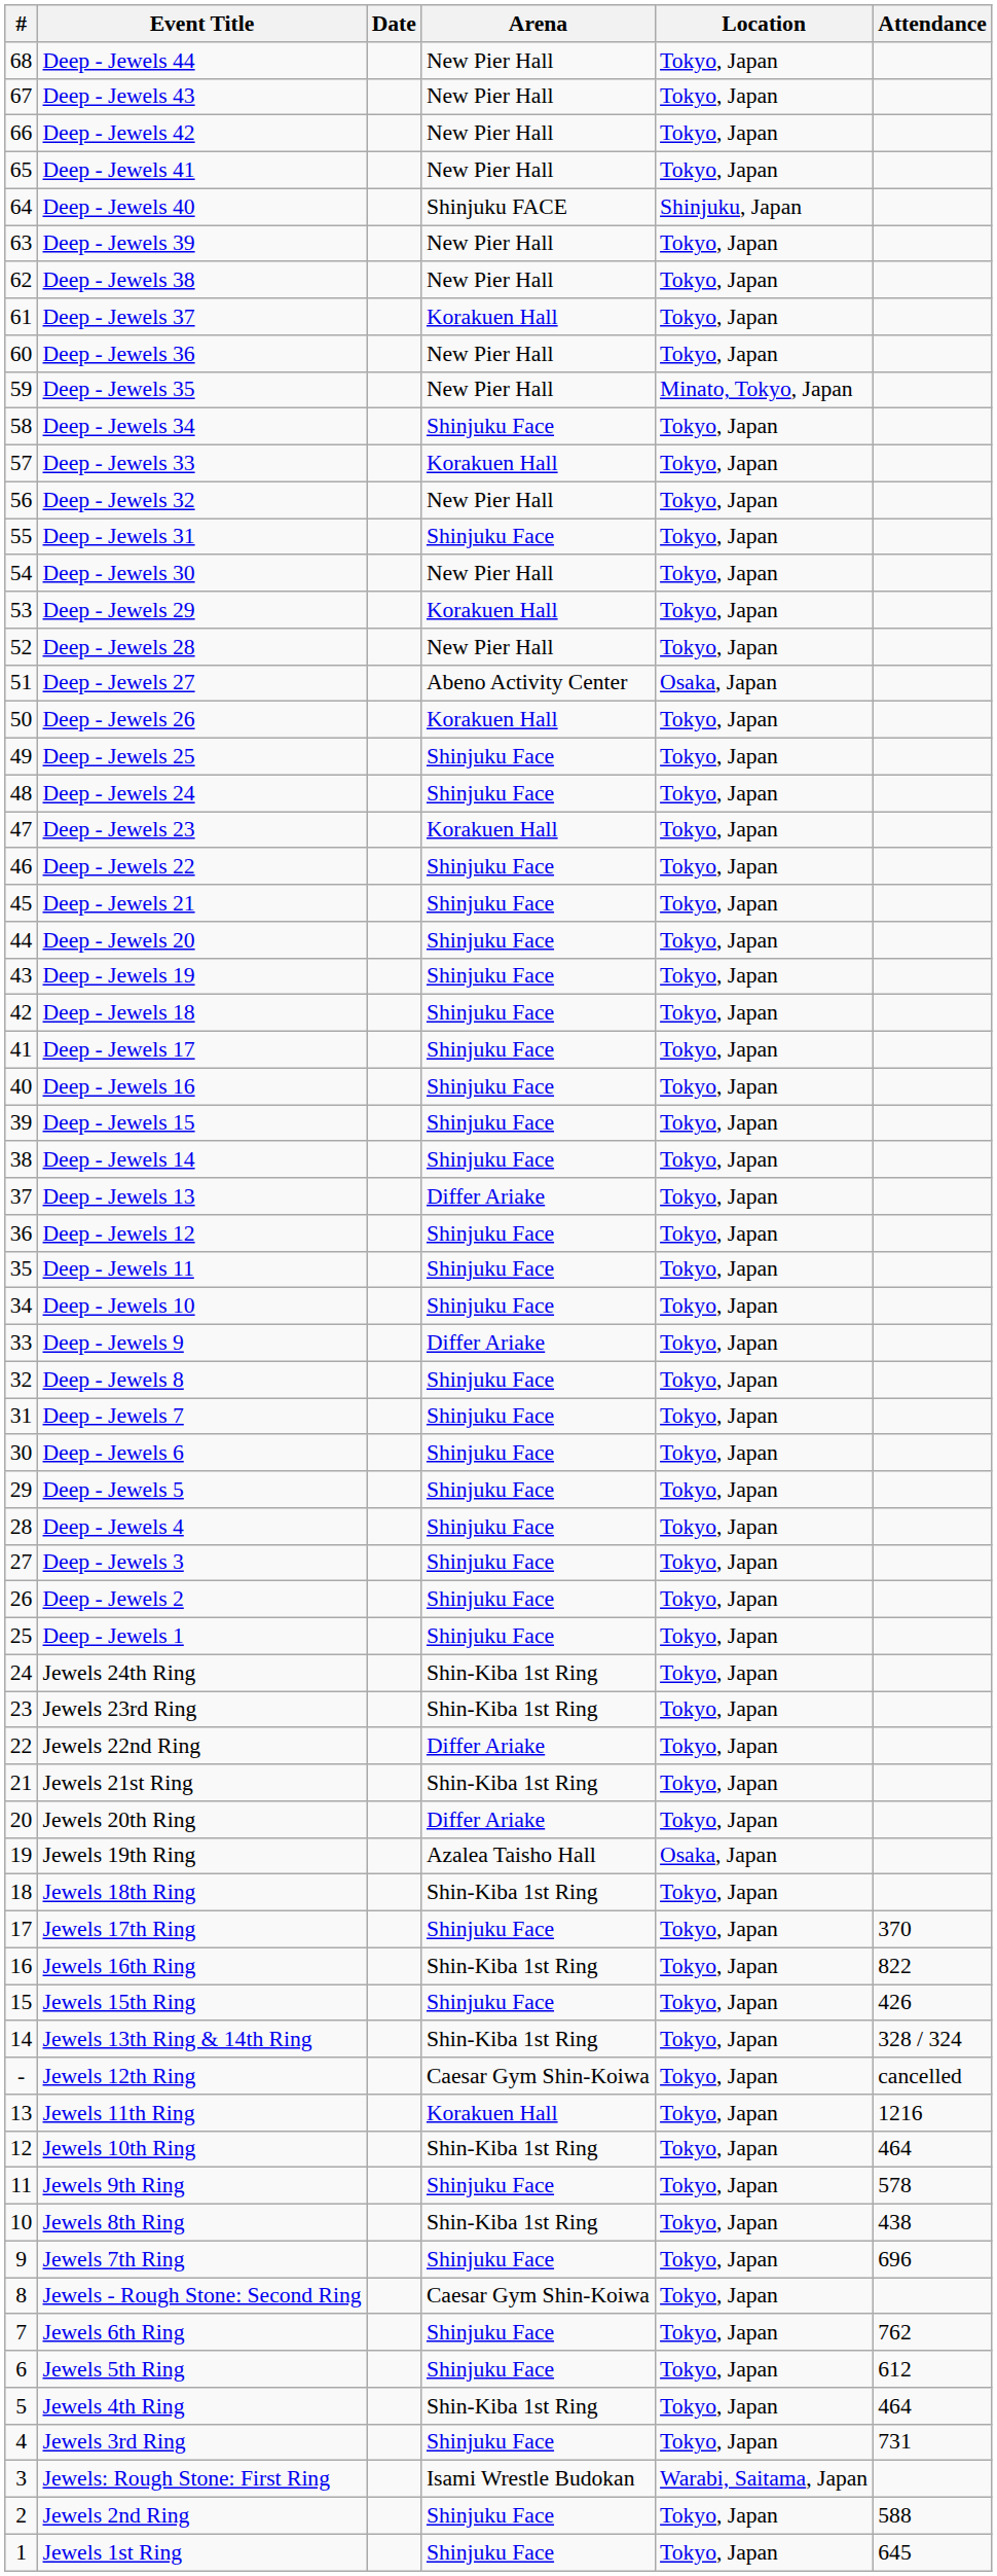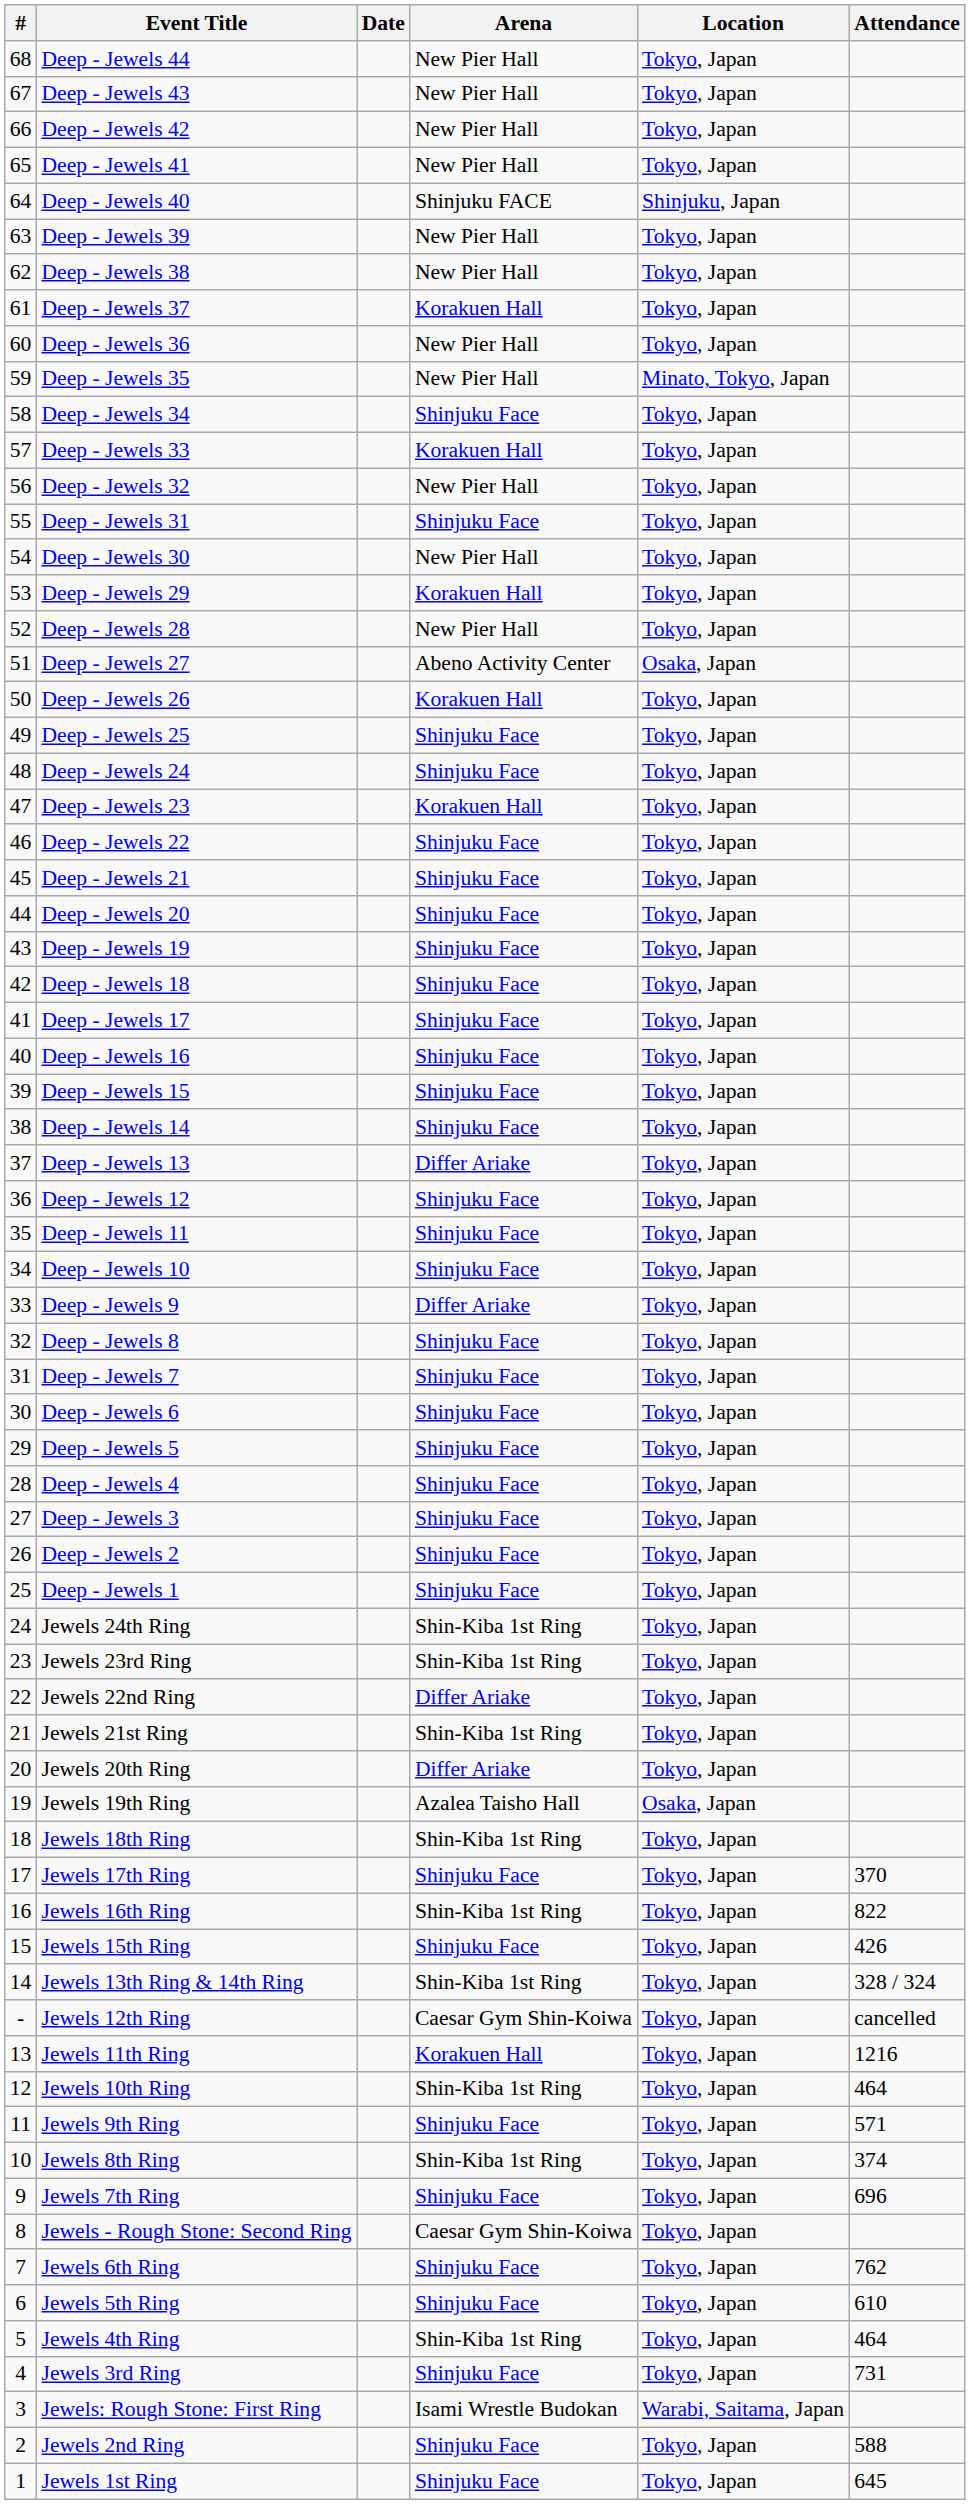 <table class="sortable wikitable succession-box" style="font-size:90%;">
 <tr>
 <th scope="col">#</th>
 <th scope="col">Event Title</th>
 <th scope="col">Date</th>
 <th scope="col">Arena</th>
 <th scope="col">Location</th>
 <th scope="col">Attendance</th>
 </tr>
 <tr>
 <td align=center>68</td>
 <td><a href='#'>Deep - Jewels 44</a></td>
 <td></td>
 <td>New Pier Hall</td>
 <td><a href='#'>Tokyo</a>, Japan</td>
 <td></td>
 </tr>
 <tr>
 <td align=center>67</td>
 <td><a href='#'>Deep - Jewels 43</a></td>
 <td></td>
 <td>New Pier Hall</td>
 <td><a href='#'>Tokyo</a>, Japan</td>
 <td></td>
 </tr>
 <tr>
 <td align=center>66</td>
 <td><a href='#'>Deep - Jewels 42</a></td>
 <td></td>
 <td>New Pier Hall</td>
 <td><a href='#'>Tokyo</a>, Japan</td>
 <td></td>
 </tr>
 <tr>
 <td align=center>65</td>
 <td><a href='#'>Deep - Jewels 41</a></td>
 <td></td>
 <td>New Pier Hall</td>
 <td><a href='#'>Tokyo</a>, Japan</td>
 <td></td>
 </tr>
 <tr>
 <td align=center>64</td>
 <td><a href='#'>Deep - Jewels 40</a></td>
 <td></td>
 <td>Shinjuku FACE</td>
 <td><a href='#'>Shinjuku</a>, Japan</td>
 <td></td>
 </tr>
 <tr>
 <td align=center>63</td>
 <td><a href='#'>Deep - Jewels 39</a></td>
 <td></td>
 <td>New Pier Hall</td>
 <td><a href='#'>Tokyo</a>, Japan</td>
 <td></td>
 </tr>
 <tr>
 <td align=center>62</td>
 <td><a href='#'>Deep - Jewels 38</a></td>
 <td></td>
 <td>New Pier Hall</td>
 <td><a href='#'>Tokyo</a>, Japan</td>
 <td></td>
 </tr>
 <tr>
 <td align=center>61</td>
 <td><a href='#'>Deep - Jewels 37</a></td>
 <td></td>
 <td><a href='#'>Korakuen Hall</a></td>
 <td><a href='#'>Tokyo</a>, Japan</td>
 <td></td>
 </tr>
 <tr>
 <td align=center>60</td>
 <td><a href='#'>Deep - Jewels 36</a></td>
 <td></td>
 <td>New Pier Hall</td>
 <td><a href='#'>Tokyo</a>, Japan</td>
 <td></td>
 </tr>
 <tr>
 <td align=center>59</td>
 <td><a href='#'>Deep - Jewels 35</a></td>
 <td></td>
 <td>New Pier Hall</td>
 <td><a href='#'>Minato, Tokyo</a>, Japan</td>
 <td></td>
 </tr>
 <tr>
 <td align=center>58</td>
 <td><a href='#'>Deep - Jewels 34</a></td>
 <td></td>
 <td><a href='#'>Shinjuku Face</a></td>
 <td><a href='#'>Tokyo</a>, Japan</td>
 <td></td>
 </tr>
 <tr>
 <td align=center>57</td>
 <td><a href='#'>Deep - Jewels 33</a></td>
 <td></td>
 <td><a href='#'>Korakuen Hall</a></td>
 <td><a href='#'>Tokyo</a>, Japan</td>
 <td></td>
 </tr>
 <tr>
 <td align=center>56</td>
 <td><a href='#'>Deep - Jewels 32</a></td>
 <td></td>
 <td>New Pier Hall</td>
 <td><a href='#'>Tokyo</a>, Japan</td>
 <td></td>
 </tr>
 <tr>
 <td align=center>55</td>
 <td><a href='#'>Deep - Jewels 31</a></td>
 <td></td>
 <td><a href='#'>Shinjuku Face</a></td>
 <td><a href='#'>Tokyo</a>, Japan</td>
 <td></td>
 </tr>
 <tr>
 <td align=center>54</td>
 <td><a href='#'>Deep - Jewels 30</a></td>
 <td></td>
 <td>New Pier Hall</td>
 <td><a href='#'>Tokyo</a>, Japan</td>
 <td></td>
 </tr>
 <tr>
 <td align=center>53</td>
 <td><a href='#'>Deep - Jewels 29</a></td>
 <td></td>
 <td><a href='#'>Korakuen Hall</a></td>
 <td><a href='#'>Tokyo</a>, Japan</td>
 <td></td>
 </tr>
 <tr>
 <td align=center>52</td>
 <td><a href='#'>Deep - Jewels 28</a></td>
 <td></td>
 <td>New Pier Hall</td>
 <td><a href='#'>Tokyo</a>, Japan</td>
 <td></td>
 </tr>
 <tr>
 <td align=center>51</td>
 <td><a href='#'>Deep - Jewels 27</a></td>
 <td></td>
 <td>Abeno Activity Center</td>
 <td><a href='#'>Osaka</a>, Japan</td>
 <td></td>
 </tr>
 <tr>
 <td align=center>50</td>
 <td><a href='#'>Deep - Jewels 26</a></td>
 <td></td>
 <td><a href='#'>Korakuen Hall</a></td>
 <td><a href='#'>Tokyo</a>, Japan</td>
 <td></td>
 </tr>
 <tr>
 <td align=center>49</td>
 <td><a href='#'>Deep - Jewels 25</a></td>
 <td></td>
 <td><a href='#'>Shinjuku Face</a></td>
 <td><a href='#'>Tokyo</a>, Japan</td>
 <td></td>
 </tr>
 <tr>
 <td align=center>48</td>
 <td><a href='#'>Deep - Jewels 24</a></td>
 <td></td>
 <td><a href='#'>Shinjuku Face</a></td>
 <td><a href='#'>Tokyo</a>, Japan</td>
 <td></td>
 </tr>
 <tr>
 <td align=center>47</td>
 <td><a href='#'>Deep - Jewels 23</a></td>
 <td></td>
 <td><a href='#'>Korakuen Hall</a></td>
 <td><a href='#'>Tokyo</a>, Japan</td>
 <td></td>
 </tr>
 <tr>
 <td align=center>46</td>
 <td><a href='#'>Deep - Jewels 22</a></td>
 <td></td>
 <td><a href='#'>Shinjuku Face</a></td>
 <td><a href='#'>Tokyo</a>, Japan</td>
 <td></td>
 </tr>
 <tr>
 <td align=center>45</td>
 <td><a href='#'>Deep - Jewels 21</a></td>
 <td></td>
 <td><a href='#'>Shinjuku Face</a></td>
 <td><a href='#'>Tokyo</a>, Japan</td>
 <td></td>
 </tr>
 <tr>
 <td align=center>44</td>
 <td><a href='#'>Deep - Jewels 20</a></td>
 <td></td>
 <td><a href='#'>Shinjuku Face</a></td>
 <td><a href='#'>Tokyo</a>, Japan</td>
 <td></td>
 </tr>
 <tr>
 <td align=center>43</td>
 <td><a href='#'>Deep - Jewels 19</a></td>
 <td></td>
 <td><a href='#'>Shinjuku Face</a></td>
 <td><a href='#'>Tokyo</a>, Japan</td>
 <td></td>
 </tr>
 <tr>
 <td align=center>42</td>
 <td><a href='#'>Deep - Jewels 18</a></td>
 <td></td>
 <td><a href='#'>Shinjuku Face</a></td>
 <td><a href='#'>Tokyo</a>, Japan</td>
 <td></td>
 </tr>
 <tr>
 <td align=center>41</td>
 <td><a href='#'>Deep - Jewels 17</a></td>
 <td></td>
 <td><a href='#'>Shinjuku Face</a></td>
 <td><a href='#'>Tokyo</a>, Japan</td>
 <td></td>
 </tr>
 <tr>
 <td align=center>40</td>
 <td><a href='#'>Deep - Jewels 16</a></td>
 <td></td>
 <td><a href='#'>Shinjuku Face</a></td>
 <td><a href='#'>Tokyo</a>, Japan</td>
 <td></td>
 </tr>
 <tr>
 <td align=center>39</td>
 <td><a href='#'>Deep - Jewels 15</a></td>
 <td></td>
 <td><a href='#'>Shinjuku Face</a></td>
 <td><a href='#'>Tokyo</a>, Japan</td>
 <td></td>
 </tr>
 <tr>
 <td align=center>38</td>
 <td><a href='#'>Deep - Jewels 14</a></td>
 <td></td>
 <td><a href='#'>Shinjuku Face</a></td>
 <td><a href='#'>Tokyo</a>, Japan</td>
 <td></td>
 </tr>
 <tr>
 <td align=center>37</td>
 <td><a href='#'>Deep - Jewels 13</a></td>
 <td></td>
 <td><a href='#'>Differ Ariake</a></td>
 <td><a href='#'>Tokyo</a>, Japan</td>
 <td></td>
 </tr>
 <tr>
 <td align=center>36</td>
 <td><a href='#'>Deep - Jewels 12</a></td>
 <td></td>
 <td><a href='#'>Shinjuku Face</a></td>
 <td><a href='#'>Tokyo</a>, Japan</td>
 <td></td>
 </tr>
 <tr>
 <td align=center>35</td>
 <td><a href='#'>Deep - Jewels 11</a></td>
 <td></td>
 <td><a href='#'>Shinjuku Face</a></td>
 <td><a href='#'>Tokyo</a>, Japan</td>
 <td></td>
 </tr>
 <tr>
 <td align=center>34</td>
 <td><a href='#'>Deep - Jewels 10</a></td>
 <td></td>
 <td><a href='#'>Shinjuku Face</a></td>
 <td><a href='#'>Tokyo</a>, Japan</td>
 <td></td>
 </tr>
 <tr>
 <td align=center>33</td>
 <td><a href='#'>Deep - Jewels 9</a></td>
 <td></td>
 <td><a href='#'>Differ Ariake</a></td>
 <td><a href='#'>Tokyo</a>, Japan</td>
 <td></td>
 </tr>
 <tr>
 <td align=center>32</td>
 <td><a href='#'>Deep - Jewels 8</a></td>
 <td></td>
 <td><a href='#'>Shinjuku Face</a></td>
 <td><a href='#'>Tokyo</a>, Japan</td>
 <td></td>
 </tr>
 <tr>
 <td align=center>31</td>
 <td><a href='#'>Deep - Jewels 7</a></td>
 <td></td>
 <td><a href='#'>Shinjuku Face</a></td>
 <td><a href='#'>Tokyo</a>, Japan</td>
 <td></td>
 </tr>
 <tr>
 <td align=center>30</td>
 <td><a href='#'>Deep - Jewels 6</a></td>
 <td></td>
 <td><a href='#'>Shinjuku Face</a></td>
 <td><a href='#'>Tokyo</a>, Japan</td>
 <td></td>
 </tr>
 <tr>
 <td align=center>29</td>
 <td><a href='#'>Deep - Jewels 5</a></td>
 <td></td>
 <td><a href='#'>Shinjuku Face</a></td>
 <td><a href='#'>Tokyo</a>, Japan</td>
 <td></td>
 </tr>
 <tr>
 <td align=center>28</td>
 <td><a href='#'>Deep - Jewels 4</a></td>
 <td></td>
 <td><a href='#'>Shinjuku Face</a></td>
 <td><a href='#'>Tokyo</a>, Japan</td>
 <td></td>
 </tr>
 <tr>
 <td align=center>27</td>
 <td><a href='#'>Deep - Jewels 3</a></td>
 <td></td>
 <td><a href='#'>Shinjuku Face</a></td>
 <td><a href='#'>Tokyo</a>, Japan</td>
 <td></td>
 </tr>
 <tr>
 <td align=center>26</td>
 <td><a href='#'>Deep - Jewels 2</a></td>
 <td></td>
 <td><a href='#'>Shinjuku Face</a></td>
 <td><a href='#'>Tokyo</a>, Japan</td>
 <td></td>
 </tr>
 <tr>
 <td align=center>25</td>
 <td><a href='#'>Deep - Jewels 1</a></td>
 <td></td>
 <td><a href='#'>Shinjuku Face</a></td>
 <td><a href='#'>Tokyo</a>, Japan</td>
 <td></td>
 </tr>
 <tr>
 <td align=center>24</td>
 <td>Jewels 24th Ring</td>
 <td></td>
 <td>Shin-Kiba 1st Ring</td>
 <td><a href='#'>Tokyo</a>, Japan</td>
 <td></td>
 </tr>
 <tr>
 <td align=center>23</td>
 <td>Jewels 23rd Ring</td>
 <td></td>
 <td>Shin-Kiba 1st Ring</td>
 <td><a href='#'>Tokyo</a>, Japan</td>
 <td></td>
 </tr>
 <tr>
 <td align=center>22</td>
 <td>Jewels 22nd Ring</td>
 <td></td>
 <td><a href='#'>Differ Ariake</a></td>
 <td><a href='#'>Tokyo</a>, Japan</td>
 <td></td>
 </tr>
 <tr>
 <td align=center>21</td>
 <td>Jewels 21st Ring</td>
 <td></td>
 <td>Shin-Kiba 1st Ring</td>
 <td><a href='#'>Tokyo</a>, Japan</td>
 <td></td>
 </tr>
 <tr>
 <td align=center>20</td>
 <td>Jewels 20th Ring</td>
 <td></td>
 <td><a href='#'>Differ Ariake</a></td>
 <td><a href='#'>Tokyo</a>, Japan</td>
 <td></td>
 </tr>
 <tr>
 <td align=center>19</td>
 <td>Jewels 19th Ring</td>
 <td></td>
 <td>Azalea Taisho Hall</td>
 <td><a href='#'>Osaka</a>, Japan</td>
 <td></td>
 </tr>
 <tr>
 <td align=center>18</td>
 <td><a href='#'>Jewels 18th Ring</a></td>
 <td></td>
 <td>Shin-Kiba 1st Ring</td>
 <td><a href='#'>Tokyo</a>, Japan</td>
 <td></td>
 </tr>
 <tr>
 <td align=center>17</td>
 <td><a href='#'>Jewels 17th Ring</a></td>
 <td></td>
 <td><a href='#'>Shinjuku Face</a></td>
 <td><a href='#'>Tokyo</a>, Japan</td>
 <td>370</td>
 </tr>
 <tr>
 <td align=center>16</td>
 <td><a href='#'>Jewels 16th Ring</a></td>
 <td></td>
 <td>Shin-Kiba 1st Ring</td>
 <td><a href='#'>Tokyo</a>, Japan</td>
 <td>822</td>
 </tr>
 <tr>
 <td align=center>15</td>
 <td><a href='#'>Jewels 15th Ring</a></td>
 <td></td>
 <td><a href='#'>Shinjuku Face</a></td>
 <td><a href='#'>Tokyo</a>, Japan</td>
 <td>426</td>
 </tr>
 <tr>
 <td align=center>14</td>
 <td><a href='#'>Jewels 13th Ring & 14th Ring</a></td>
 <td></td>
 <td>Shin-Kiba 1st Ring</td>
 <td><a href='#'>Tokyo</a>, Japan</td>
 <td>328 / 324</td>
 </tr>
 <tr>
 <td align=center>-</td>
 <td><a href='#'>Jewels 12th Ring</a></td>
 <td></td>
 <td>Caesar Gym Shin-Koiwa</td>
 <td><a href='#'>Tokyo</a>, Japan</td>
 <td>cancelled</td>
 </tr>
 <tr>
 <td align=center>13</td>
 <td><a href='#'>Jewels 11th Ring</a></td>
 <td></td>
 <td><a href='#'>Korakuen Hall</a></td>
 <td><a href='#'>Tokyo</a>, Japan</td>
 <td>1216</td>
 </tr>
 <tr>
 <td align=center>12</td>
 <td><a href='#'>Jewels 10th Ring</a></td>
 <td></td>
 <td>Shin-Kiba 1st Ring</td>
 <td><a href='#'>Tokyo</a>, Japan</td>
 <td>464</td>
 </tr>
 <tr>
 <td align=center>11</td>
 <td><a href='#'>Jewels 9th Ring</a></td>
 <td></td>
 <td><a href='#'>Shinjuku Face</a></td>
 <td><a href='#'>Tokyo</a>, Japan</td>
-<td>578</td>
+<td>571</td>
 </tr>
 <tr>
 <td align=center>10</td>
 <td><a href='#'>Jewels 8th Ring</a></td>
 <td></td>
 <td>Shin-Kiba 1st Ring</td>
 <td><a href='#'>Tokyo</a>, Japan</td>
-<td>438</td>
+<td>374</td>
 </tr>
 <tr>
 <td align=center>9</td>
 <td><a href='#'>Jewels 7th Ring</a></td>
 <td></td>
 <td><a href='#'>Shinjuku Face</a></td>
 <td><a href='#'>Tokyo</a>, Japan</td>
 <td>696</td>
 </tr>
 <tr>
 <td align=center>8</td>
 <td><a href='#'>Jewels - Rough Stone: Second Ring</a></td>
 <td></td>
 <td>Caesar Gym Shin-Koiwa</td>
 <td><a href='#'>Tokyo</a>, Japan</td>
 <td></td>
 </tr>
 <tr>
 <td align=center>7</td>
 <td><a href='#'>Jewels 6th Ring</a></td>
 <td></td>
 <td><a href='#'>Shinjuku Face</a></td>
 <td><a href='#'>Tokyo</a>, Japan</td>
 <td>762</td>
 </tr>
 <tr>
 <td align=center>6</td>
 <td><a href='#'>Jewels 5th Ring</a></td>
 <td></td>
 <td><a href='#'>Shinjuku Face</a></td>
 <td><a href='#'>Tokyo</a>, Japan</td>
-<td>612</td>
+<td>610</td>
 </tr>
 <tr>
 <td align=center>5</td>
 <td><a href='#'>Jewels 4th Ring</a></td>
 <td></td>
 <td>Shin-Kiba 1st Ring</td>
 <td><a href='#'>Tokyo</a>, Japan</td>
 <td>464</td>
 </tr>
 <tr>
 <td align=center>4</td>
 <td><a href='#'>Jewels 3rd Ring</a></td>
 <td></td>
 <td><a href='#'>Shinjuku Face</a></td>
 <td><a href='#'>Tokyo</a>, Japan</td>
 <td>731</td>
 </tr>
 <tr>
 <td align=center>3</td>
 <td><a href='#'>Jewels: Rough Stone: First Ring</a></td>
 <td></td>
 <td>Isami Wrestle Budokan</td>
 <td><a href='#'>Warabi, Saitama</a>, Japan</td>
 <td></td>
 </tr>
 <tr>
 <td align=center>2</td>
 <td><a href='#'>Jewels 2nd Ring</a></td>
 <td></td>
 <td><a href='#'>Shinjuku Face</a></td>
 <td><a href='#'>Tokyo</a>, Japan</td>
 <td>588</td>
 </tr>
 <tr>
 <td align=center>1</td>
 <td><a href='#'>Jewels 1st Ring</a></td>
 <td></td>
 <td><a href='#'>Shinjuku Face</a></td>
 <td><a href='#'>Tokyo</a>, Japan</td>
 <td>645</td>
 </tr>
 </table>
